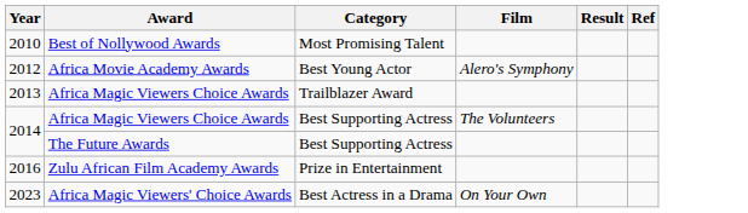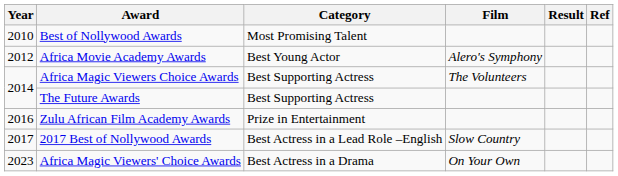 <table class="wikitable plainrowheaders sortable">
 <tr>
 <th>Year</th>
 <th>Award</th>
 <th>Category</th>
 <th>Film</th>
 <th>Result</th>
 <th>Ref</th>
 </tr>
 <tr>
 <td>2010</td>
 <td><a href='#'>Best of Nollywood Awards</a></td>
 <td>Most Promising Talent</td>
 <td></td>
 <td></td>
 <td></td>
 </tr>
 <tr>
 <td>2012</td>
 <td><a href='#'>Africa Movie Academy Awards</a></td>
 <td>Best Young Actor</td>
 <td><em>Alero's Symphony</em></td>
-<td></td>
-<td></td>
-</tr>
-<tr>
-<td>2013</td>
-<td><a href='#'>Africa Magic Viewers Choice Awards</a></td>
-<td>Trailblazer Award</td>
-<td></td>
 <td></td>
 <td></td>
 </tr>
 <tr>
 <td rowspan="2">2014</td>
 <td><a href='#'>Africa Magic Viewers Choice Awards</a></td>
 <td>Best Supporting Actress</td>
 <td><em>The Volunteers</em></td>
 <td></td>
 <td></td>
 </tr>
 <tr>
 <td><a href='#'>The Future Awards</a></td>
 <td>Best Supporting Actress</td>
 <td></td>
 <td></td>
 <td></td>
 </tr>
 <tr>
 <td>2016</td>
 <td><a href='#'>Zulu African Film Academy Awards</a></td>
 <td>Prize in Entertainment</td>
 <td></td>
 <td></td>
 <td></td>
 </tr>
 <tr>
+<td>2017</td>
+<td><a href='#'>2017 Best of Nollywood Awards</a></td>
+<td>Best Actress in a Lead Role –English</td>
+<td><em> Slow Country</em></td>
+<td></td>
+<td></td>
+</tr>
+<tr>
 <td>2023</td>
 <td><a href='#'>Africa Magic Viewers' Choice Awards</a></td>
 <td>Best Actress in a Drama</td>
 <td><em> On Your Own</em></td>
 <td></td>
 <td></td>
 </tr>
 </table>
